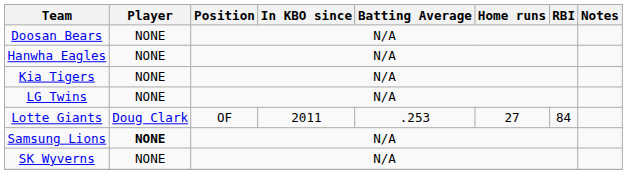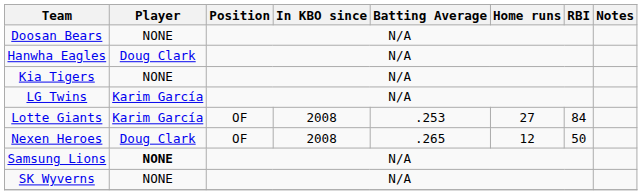 <table class="wikitable sortable" style="text-align:center;">
 <tr>
 <th>Team</th>
 <th>Player</th>
 <th>Position</th>
 <th>In KBO since</th>
 <th>Batting Average</th>
 <th>Home runs</th>
 <th>RBI</th>
 <th>Notes</th>
 </tr>
 <tr>
 <td><a href='#'>Doosan Bears</a></td>
 <td>NONE</td>
 <td colspan="5">N/A</td>
 <td></td>
 </tr>
 <tr>
 <td><a href='#'>Hanwha Eagles</a></td>
-<td>NONE</td>
+<td><a href='#'>Doug Clark</a></td>
 <td colspan="5">N/A</td>
 <td></td>
 </tr>
 <tr>
 <td><a href='#'>Kia Tigers</a></td>
 <td>NONE</td>
 <td colspan="5">N/A</td>
 <td></td>
 </tr>
 <tr>
 <td><a href='#'>LG Twins</a></td>
-<td>NONE</td>
+<td><a href='#'>Karim García</a></td>
 <td colspan="5">N/A</td>
 <td></td>
 </tr>
 <tr>
 <td><a href='#'>Lotte Giants</a></td>
-<td><a href='#'>Doug Clark</a></td>
+<td><a href='#'>Karim García</a></td>
 <td>OF</td>
-<td>2011</td>
+<td>2008</td>
 <td>.253</td>
 <td>27</td>
 <td>84</td>
+<td></td>
+</tr>
+<tr>
+<td><a href='#'>Nexen Heroes</a></td>
+<td><a href='#'>Doug Clark</a></td>
+<td>OF</td>
+<td>2008</td>
+<td>.265</td>
+<td>12</td>
+<td>50</td>
 <td></td>
 </tr>
 <tr>
 <td><a href='#'>Samsung Lions</a></td>
 <td><strong>NONE</strong></td>
 <td colspan="5">N/A</td>
 <td></td>
 </tr>
 <tr>
 <td><a href='#'>SK Wyverns</a></td>
 <td>NONE</td>
 <td colspan="5">N/A</td>
 <td></td>
 </tr>
 <tr>
 </tr>
 </table>
